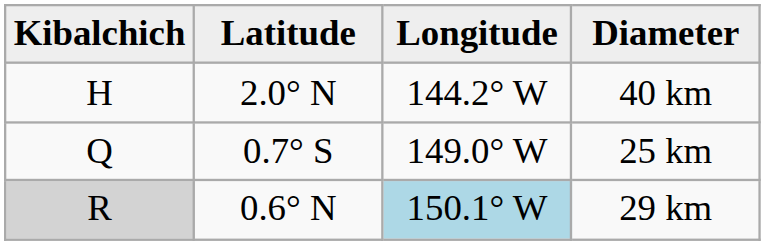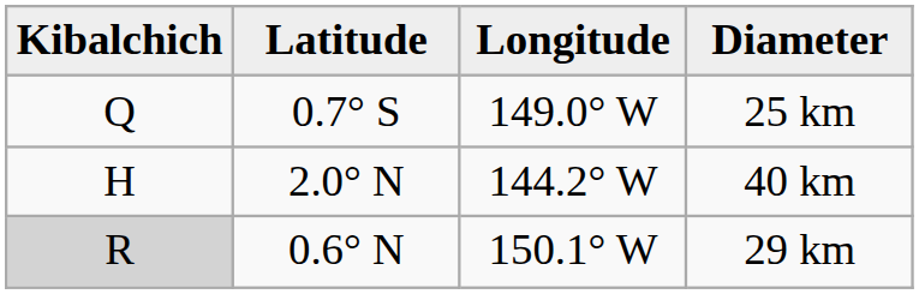 <table class="wikitable">
 <tr>
 <th width="25%" style="background:#eeeeee;">Kibalchich</th>
 <th width="25%" style="background:#eeeeee;">Latitude</th>
 <th width="25%" style="background:#eeeeee;">Longitude</th>
 <th width="25%" style="background:#eeeeee;">Diameter</th>
 </tr>
 <tr>
+<td align="center">Q</td>
+<td align="center">0.7° S</td>
+<td align="center">149.0° W</td>
+<td align="center">25 km</td>
+</tr>
+<tr>
 <td align="center">H</td>
 <td align="center">2.0° N</td>
 <td align="center">144.2° W</td>
 <td align="center">40 km</td>
 </tr>
 <tr>
-<td align="center">Q</td>
-<td align="center">0.7° S</td>
-<td align="center">149.0° W</td>
-<td align="center">25 km</td>
-</tr>
-<tr>
 <td align="center" style="background: lightgrey;">R</td>
 <td align="center">0.6° N</td>
-<td align="center" style="background: lightblue;">150.1° W</td>
+<td align="center">150.1° W</td>
 <td align="center">29 km</td>
 </tr>
 </table>
